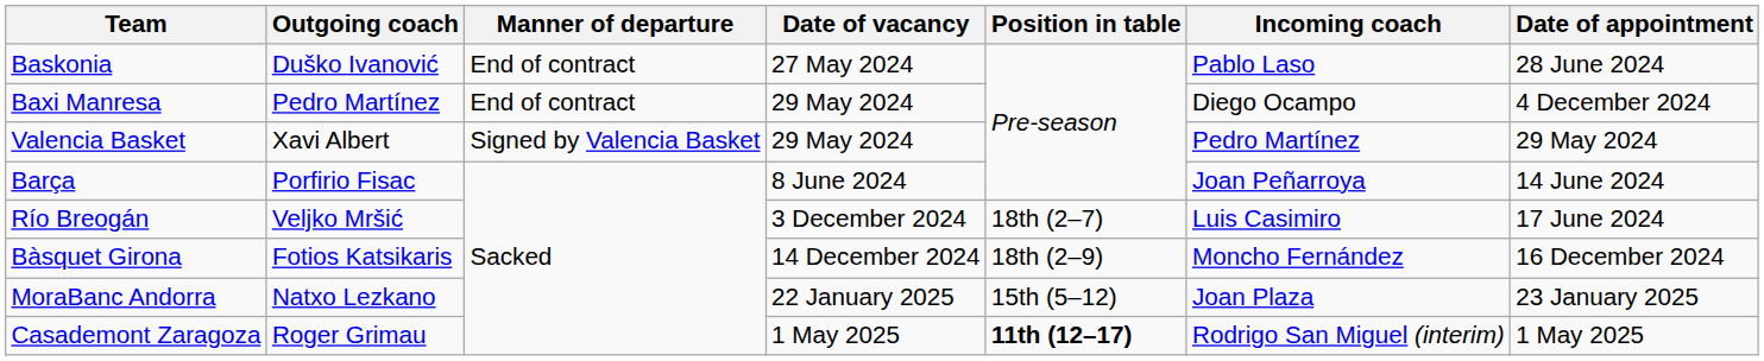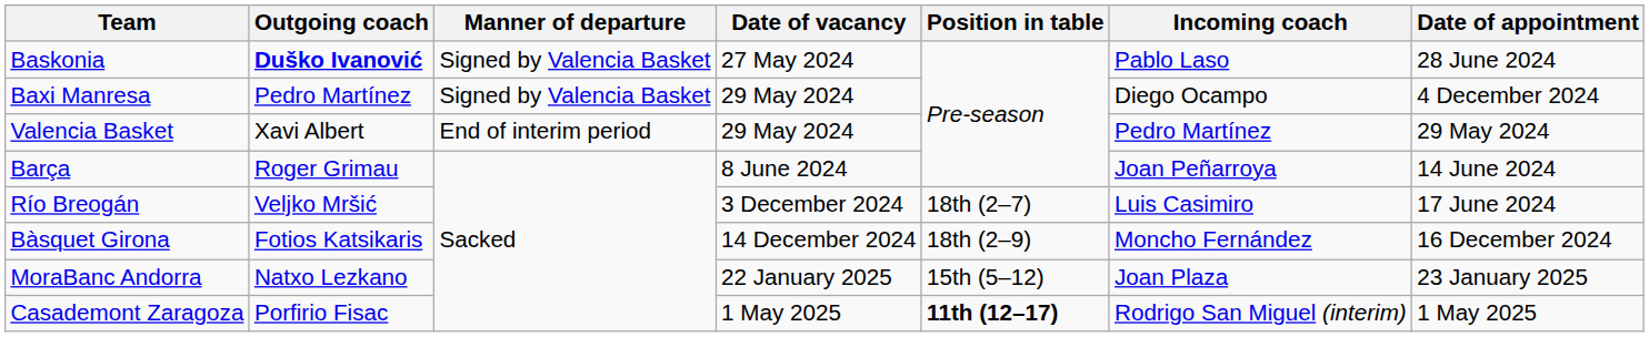 <table class="wikitable sortable">
 <tr>
 <th>Team</th>
 <th>Outgoing coach</th>
 <th>Manner of departure</th>
 <th>Date of vacancy</th>
 <th>Position in table</th>
 <th>Incoming coach</th>
 <th>Date of appointment</th>
 </tr>
 <tr>
 <td><a href='#'>Baskonia</a></td>
-<td data-sort-value="Ivanović, Duško"> <a href='#'>Duško Ivanović</a></td>
-<td>End of contract</td>
+<td data-sort-value="Ivanović, Duško"><strong> <a href='#'>Duško Ivanović</a></strong></td>
+<td>Signed by <a href='#'>Valencia Basket</a></td>
 <td>27 May 2024</td>
 <td rowspan="4"><em>Pre-season</em></td>
 <td data-sort-value="Laso, Pablo"> <a href='#'>Pablo Laso</a></td>
 <td>28 June 2024</td>
 </tr>
 <tr>
 <td><a href='#'>Baxi Manresa</a></td>
 <td data-sort-value="Martínez, Pedro"> <a href='#'>Pedro Martínez</a></td>
-<td>End of contract</td>
+<td>Signed by <a href='#'>Valencia Basket</a></td>
 <td>29 May 2024</td>
 <td data-sort-value="Ocampo, Diego"> Diego Ocampo</td>
 <td>4 December 2024</td>
 </tr>
 <tr>
 <td><a href='#'>Valencia Basket</a></td>
 <td data-sort-value="Albert, Xavi"> Xavi Albert</td>
-<td>Signed by <a href='#'>Valencia Basket</a></td>
+<td>End of interim period</td>
 <td>29 May 2024</td>
 <td data-sort-value="Martínez, Pedro"> <a href='#'>Pedro Martínez</a></td>
 <td>29 May 2024</td>
 </tr>
 <tr>
 <td><a href='#'>Barça</a></td>
-<td data-sort-value="Fisac, Porfirio"> <a href='#'>Porfirio Fisac</a></td>
+<td data-sort-value="Grimau, Roger"> <a href='#'>Roger Grimau</a></td>
 <td rowspan="5">Sacked</td>
 <td>8 June 2024</td>
 <td data-sort-value="Peñarroya, Joan"> <a href='#'>Joan Peñarroya</a></td>
 <td>14 June 2024</td>
 </tr>
 <tr>
 <td><a href='#'>Río Breogán</a></td>
 <td data-sort-value="Mršić, Veljko"> <a href='#'>Veljko Mršić</a></td>
 <td>3 December 2024</td>
 <td>18th (2–7)</td>
 <td data-sort-value="Casimiro, Luis"> <a href='#'>Luis Casimiro</a></td>
 <td>17 June 2024</td>
 </tr>
 <tr>
 <td><a href='#'>Bàsquet Girona</a></td>
 <td data-sort-value="Katsikaris, Fotios"> <a href='#'>Fotios Katsikaris</a></td>
 <td>14 December 2024</td>
 <td>18th (2–9)</td>
 <td data-sort-value="Fernández, Moncho"> <a href='#'>Moncho Fernández</a></td>
 <td>16 December 2024</td>
 </tr>
 <tr>
 <td><a href='#'>MoraBanc Andorra</a></td>
 <td data-sort-value="Lezkano, Natxo"> <a href='#'>Natxo Lezkano</a></td>
 <td>22 January 2025</td>
 <td>15th (5–12)</td>
 <td data-sort-value="Plaza, Joan"> <a href='#'>Joan Plaza</a></td>
 <td>23 January 2025</td>
 </tr>
 <tr>
 <td><a href='#'>Casademont Zaragoza</a></td>
-<td data-sort-value="Grimau, Roger"> <a href='#'>Roger Grimau</a></td>
+<td data-sort-value="Fisac, Porfirio"> <a href='#'>Porfirio Fisac</a></td>
 <td>1 May 2025</td>
 <td><strong>11th (12–17)</strong></td>
 <td data-sort-value="San Miguel, Rodrigo"> <a href='#'>Rodrigo San Miguel</a> <em>(interim)</em></td>
 <td>1 May 2025</td>
 </tr>
 </table>
